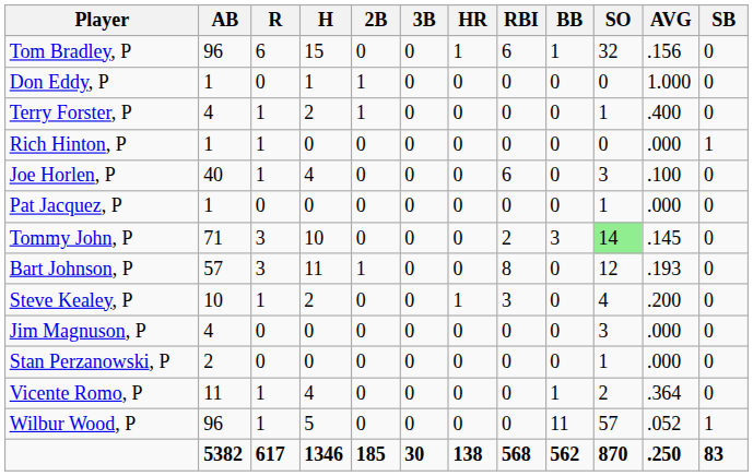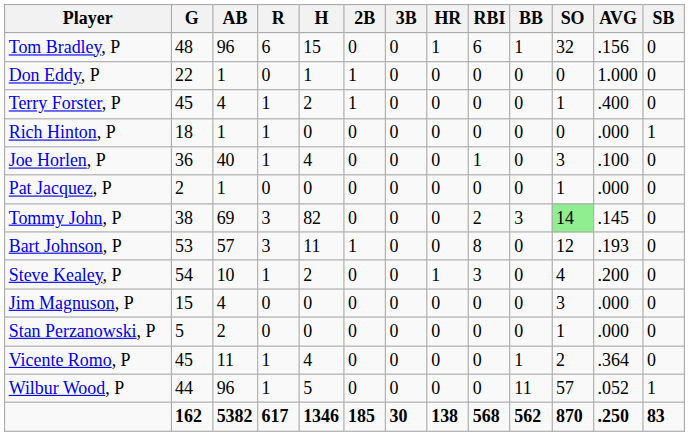 <table class="wikitable sortable">
 <tr>
 <th width="24%">Player</th>
+<th width="6%">G</th>
 <th width="6%">AB</th>
 <th width="6%">R</th>
 <th width="6%">H</th>
 <th width="6%">2B</th>
 <th width="6%">3B</th>
 <th width="6%">HR</th>
 <th width="6%">RBI</th>
 <th width="6%">BB</th>
 <th width="6%">SO</th>
 <th width="6%">AVG</th>
 <th width="6%">SB</th>
 </tr>
 <tr>
 <td><a href='#'>Tom Bradley</a>, P</td>
+<td>48</td>
 <td>96</td>
 <td>6</td>
 <td>15</td>
 <td>0</td>
 <td>0</td>
 <td>1</td>
 <td>6</td>
 <td>1</td>
 <td>32</td>
 <td>.156</td>
 <td>0</td>
 </tr>
 <tr>
 <td><a href='#'>Don Eddy</a>, P</td>
+<td>22</td>
 <td>1</td>
 <td>0</td>
 <td>1</td>
 <td>1</td>
 <td>0</td>
 <td>0</td>
 <td>0</td>
 <td>0</td>
 <td>0</td>
 <td>1.000</td>
 <td>0</td>
 </tr>
 <tr>
 <td><a href='#'>Terry Forster</a>, P</td>
+<td>45</td>
 <td>4</td>
 <td>1</td>
 <td>2</td>
 <td>1</td>
 <td>0</td>
 <td>0</td>
 <td>0</td>
 <td>0</td>
 <td>1</td>
 <td>.400</td>
 <td>0</td>
 </tr>
 <tr>
 <td><a href='#'>Rich Hinton</a>, P</td>
+<td>18</td>
 <td>1</td>
 <td>1</td>
 <td>0</td>
 <td>0</td>
 <td>0</td>
 <td>0</td>
 <td>0</td>
 <td>0</td>
 <td>0</td>
 <td>.000</td>
 <td>1</td>
 </tr>
 <tr>
 <td><a href='#'>Joe Horlen</a>, P</td>
+<td>36</td>
 <td>40</td>
 <td>1</td>
 <td>4</td>
 <td>0</td>
 <td>0</td>
 <td>0</td>
-<td>6</td>
+<td>1</td>
 <td>0</td>
 <td>3</td>
 <td>.100</td>
 <td>0</td>
 </tr>
 <tr>
 <td><a href='#'>Pat Jacquez</a>, P</td>
+<td>2</td>
 <td>1</td>
 <td>0</td>
 <td>0</td>
 <td>0</td>
 <td>0</td>
 <td>0</td>
 <td>0</td>
 <td>0</td>
 <td>1</td>
 <td>.000</td>
 <td>0</td>
 </tr>
 <tr>
 <td><a href='#'>Tommy John</a>, P</td>
-<td>71</td>
+<td>38</td>
+<td>69</td>
 <td>3</td>
-<td>10</td>
+<td>82</td>
 <td>0</td>
 <td>0</td>
 <td>0</td>
 <td>2</td>
 <td>3</td>
 <td style="background: lightgreen;">14</td>
 <td>.145</td>
 <td>0</td>
 </tr>
 <tr>
 <td><a href='#'>Bart Johnson</a>, P</td>
+<td>53</td>
 <td>57</td>
 <td>3</td>
 <td>11</td>
 <td>1</td>
 <td>0</td>
 <td>0</td>
 <td>8</td>
 <td>0</td>
 <td>12</td>
 <td>.193</td>
 <td>0</td>
 </tr>
 <tr>
 <td><a href='#'>Steve Kealey</a>, P</td>
+<td>54</td>
 <td>10</td>
 <td>1</td>
 <td>2</td>
 <td>0</td>
 <td>0</td>
 <td>1</td>
 <td>3</td>
 <td>0</td>
 <td>4</td>
 <td>.200</td>
 <td>0</td>
 </tr>
 <tr>
 <td><a href='#'>Jim Magnuson</a>, P</td>
+<td>15</td>
 <td>4</td>
 <td>0</td>
 <td>0</td>
 <td>0</td>
 <td>0</td>
 <td>0</td>
 <td>0</td>
 <td>0</td>
 <td>3</td>
 <td>.000</td>
 <td>0</td>
 </tr>
 <tr>
 <td><a href='#'>Stan Perzanowski</a>, P</td>
+<td>5</td>
 <td>2</td>
 <td>0</td>
 <td>0</td>
 <td>0</td>
 <td>0</td>
 <td>0</td>
 <td>0</td>
 <td>0</td>
 <td>1</td>
 <td>.000</td>
 <td>0</td>
 </tr>
 <tr>
 <td><a href='#'>Vicente Romo</a>, P</td>
+<td>45</td>
 <td>11</td>
 <td>1</td>
 <td>4</td>
 <td>0</td>
 <td>0</td>
 <td>0</td>
 <td>0</td>
 <td>1</td>
 <td>2</td>
 <td>.364</td>
 <td>0</td>
 </tr>
 <tr>
 <td><a href='#'>Wilbur Wood</a>, P</td>
+<td>44</td>
 <td>96</td>
 <td>1</td>
 <td>5</td>
 <td>0</td>
 <td>0</td>
 <td>0</td>
 <td>0</td>
 <td>11</td>
 <td>57</td>
 <td>.052</td>
 <td>1</td>
 </tr>
 <tr class="sortbottom">
 <td></td>
+<td><strong>162</strong></td>
 <td><strong>5382</strong></td>
 <td><strong>617</strong></td>
 <td><strong>1346</strong></td>
 <td><strong>185</strong></td>
 <td><strong>30</strong></td>
 <td><strong>138</strong></td>
 <td><strong>568</strong></td>
 <td><strong>562</strong></td>
 <td><strong>870</strong></td>
 <td><strong>.250</strong></td>
 <td><strong>83</strong></td>
 </tr>
 </table>
